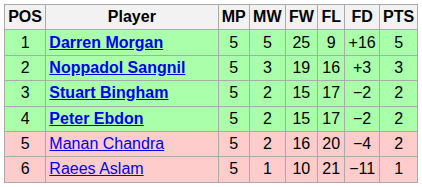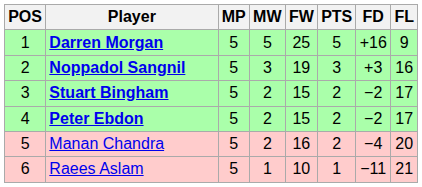 <table class="wikitable" style="text-align: center;">
 <tr>
 <th width=20>POS</th>
 <th width=165>Player</th>
 <th width=20>MP</th>
 <th width=20>MW</th>
 <th width=20>FW</th>
+<th width=20>PTS</th>
+<th width=20>FD</th>
 <th width=20>FL</th>
-<th width=20>FD</th>
-<th width=20>PTS</th>
 </tr>
 <tr style="background:#aaffaa;">
 <td>1</td>
 <td style="text-align:left;"> <strong><a href='#'>Darren Morgan</a></strong></td>
 <td>5</td>
 <td>5</td>
 <td>25</td>
+<td>5</td>
+<td>+16</td>
 <td>9</td>
-<td>+16</td>
-<td>5</td>
 </tr>
 <tr style="background:#aaffaa;">
 <td>2</td>
 <td style="text-align:left;"> <strong><a href='#'>Noppadol Sangnil</a></strong></td>
 <td>5</td>
 <td>3</td>
 <td>19</td>
+<td>3</td>
+<td>+3</td>
 <td>16</td>
-<td>+3</td>
-<td>3</td>
 </tr>
 <tr style="background:#aaffaa;">
 <td>3</td>
 <td style="text-align:left;"> <strong><a href='#'>Stuart Bingham</a></strong></td>
 <td>5</td>
 <td>2</td>
 <td>15</td>
+<td>2</td>
+<td>−2</td>
 <td>17</td>
-<td>−2</td>
-<td>2</td>
 </tr>
 <tr style="background:#aaffaa;">
 <td>4</td>
 <td style="text-align:left;"> <strong><a href='#'>Peter Ebdon</a></strong></td>
 <td>5</td>
 <td>2</td>
 <td>15</td>
+<td>2</td>
+<td>−2</td>
 <td>17</td>
-<td>−2</td>
-<td>2</td>
 </tr>
 <tr style="background:#fcc;">
 <td>5</td>
 <td style="text-align:left;"> <a href='#'>Manan Chandra</a></td>
 <td>5</td>
 <td>2</td>
 <td>16</td>
+<td>2</td>
+<td>−4</td>
 <td>20</td>
-<td>−4</td>
-<td>2</td>
 </tr>
 <tr style="background:#fcc;">
 <td>6</td>
 <td style="text-align:left;"> <a href='#'>Raees Aslam</a></td>
 <td>5</td>
 <td>1</td>
 <td>10</td>
+<td>1</td>
+<td>−11</td>
 <td>21</td>
-<td>−11</td>
-<td>1</td>
 </tr>
 </table>
